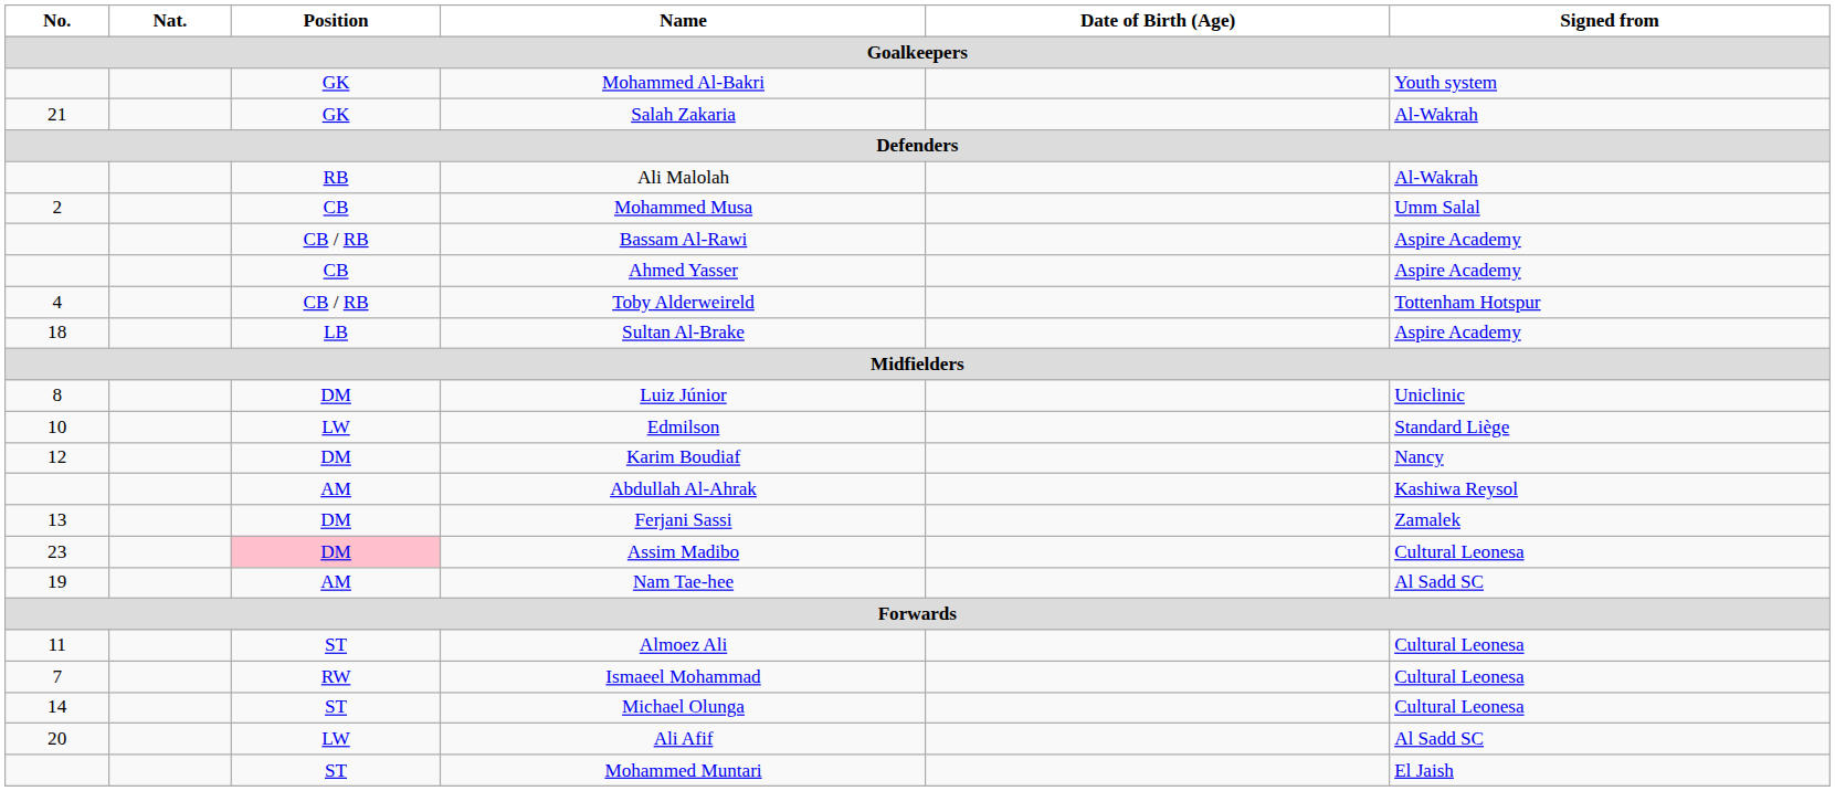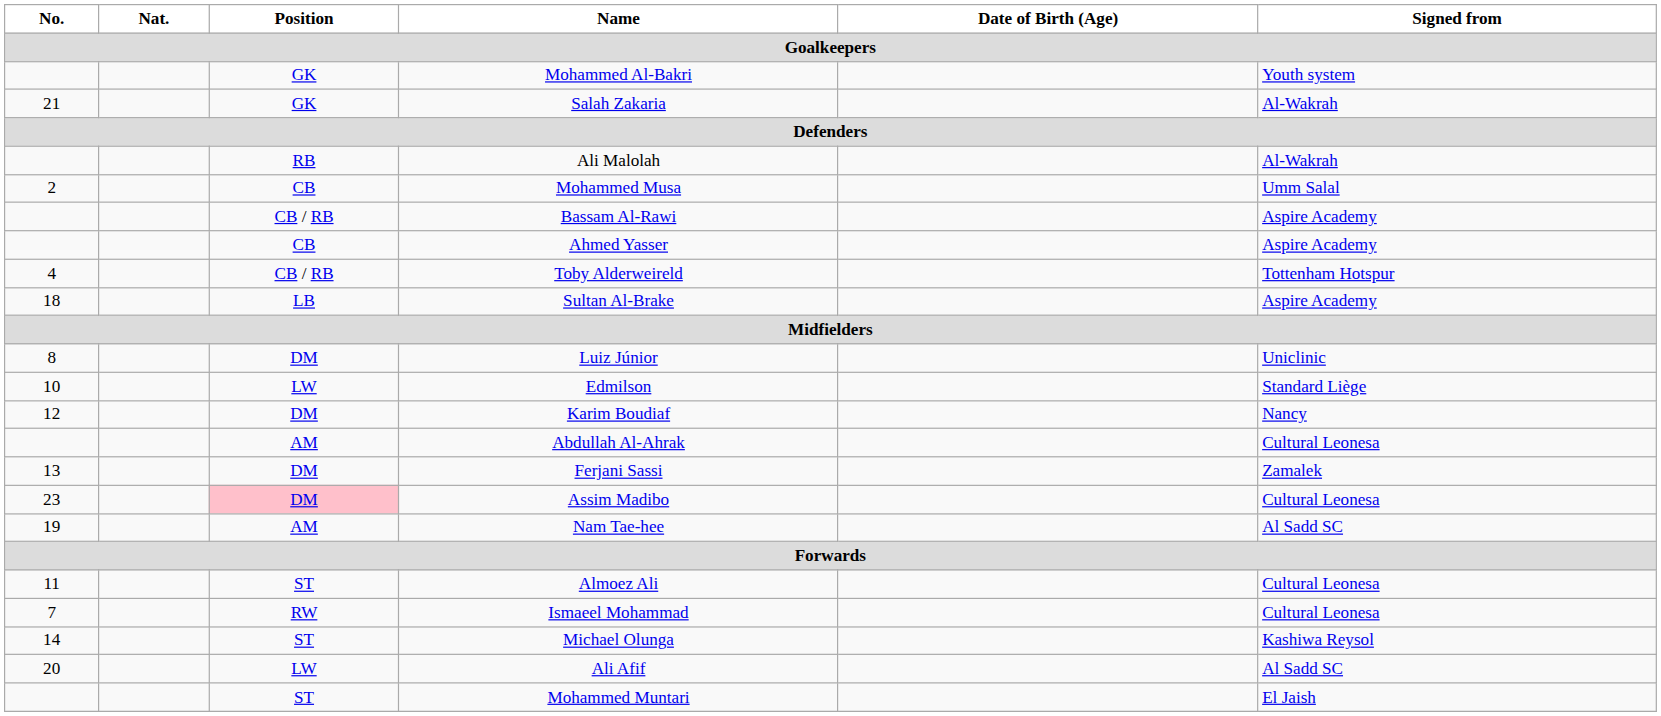 <table class="wikitable" style="text-align:center; font-size:90%; width:70%">
 <tr>
 <th style="background:white; color:black; text-align:center;">No.</th>
 <th style="background:white; color:black; text-align:center;">Nat.</th>
 <th style="background:white; color:black; text-align:center;">Position</th>
 <th style="background:white; color:black; text-align:center;">Name</th>
 <th style="background:white; color:black; text-align:center;">Date of Birth (Age)</th>
 <th style="background:white; color:black; text-align:center;">Signed from</th>
 </tr>
 <tr>
 <th colspan=10 style="background:#DCDCDC; text-align:center;">Goalkeepers</th>
 </tr>
 <tr>
 <td></td>
 <td></td>
 <td><a href='#'>GK</a></td>
 <td><a href='#'>Mohammed Al-Bakri</a></td>
 <td></td>
 <td style="text-align:left"> <a href='#'>Youth system</a></td>
 </tr>
 <tr>
 <td>21</td>
 <td></td>
 <td><a href='#'>GK</a></td>
 <td><a href='#'>Salah Zakaria</a></td>
 <td></td>
 <td style="text-align:left"> <a href='#'>Al-Wakrah</a></td>
 </tr>
 <tr>
 <th colspan=10 style="background:#DCDCDC; text-align:center;">Defenders</th>
 </tr>
 <tr>
 <td></td>
 <td></td>
 <td><a href='#'>RB</a></td>
 <td>Ali Malolah</td>
 <td></td>
 <td style="text-align:left"> <a href='#'>Al-Wakrah</a></td>
 </tr>
 <tr>
 <td>2</td>
 <td></td>
 <td><a href='#'>CB</a></td>
 <td><a href='#'>Mohammed Musa</a></td>
 <td></td>
 <td style="text-align:left"> <a href='#'>Umm Salal</a></td>
 </tr>
 <tr>
 <td></td>
 <td></td>
 <td><a href='#'>CB</a> / <a href='#'>RB</a></td>
 <td><a href='#'>Bassam Al-Rawi</a></td>
 <td></td>
 <td style="text-align:left"> <a href='#'>Aspire Academy</a></td>
 </tr>
 <tr>
 <td></td>
 <td></td>
 <td><a href='#'>CB</a></td>
 <td><a href='#'>Ahmed Yasser</a></td>
 <td></td>
 <td style="text-align:left"> <a href='#'>Aspire Academy</a></td>
 </tr>
 <tr>
 <td>4</td>
 <td></td>
 <td><a href='#'>CB</a> / <a href='#'>RB</a></td>
 <td><a href='#'>Toby Alderweireld</a></td>
 <td></td>
 <td style="text-align:left"> <a href='#'>Tottenham Hotspur</a></td>
 </tr>
 <tr>
 <td>18</td>
 <td></td>
 <td><a href='#'>LB</a></td>
 <td><a href='#'>Sultan Al-Brake</a></td>
 <td></td>
 <td style="text-align:left"> <a href='#'>Aspire Academy</a></td>
 </tr>
 <tr>
 <th colspan=10 style="background:#DCDCDC; text-align:center;">Midfielders</th>
 </tr>
 <tr>
 <td>8</td>
 <td></td>
 <td><a href='#'>DM</a></td>
 <td><a href='#'>Luiz Júnior</a></td>
 <td></td>
 <td style="text-align:left"> <a href='#'>Uniclinic</a></td>
 </tr>
 <tr>
 <td>10</td>
 <td></td>
 <td><a href='#'>LW</a></td>
 <td><a href='#'>Edmilson</a></td>
 <td></td>
 <td style="text-align:left"> <a href='#'>Standard Liège</a></td>
 </tr>
 <tr>
 <td>12</td>
 <td></td>
 <td><a href='#'>DM</a></td>
 <td><a href='#'>Karim Boudiaf</a></td>
 <td></td>
 <td style="text-align:left"> <a href='#'>Nancy</a></td>
 </tr>
 <tr>
 <td></td>
 <td></td>
 <td><a href='#'>AM</a></td>
 <td><a href='#'>Abdullah Al-Ahrak</a></td>
 <td></td>
-<td style="text-align:left"> <a href='#'>Kashiwa Reysol</a></td>
+<td style="text-align:left"> <a href='#'>Cultural Leonesa</a></td>
 </tr>
 <tr>
 <td>13</td>
 <td></td>
 <td><a href='#'>DM</a></td>
 <td><a href='#'>Ferjani Sassi</a></td>
 <td></td>
 <td style="text-align:left"> <a href='#'>Zamalek</a></td>
 </tr>
 <tr>
 <td>23</td>
 <td></td>
 <td style="background: pink;"><a href='#'>DM</a></td>
 <td><a href='#'>Assim Madibo</a></td>
 <td></td>
 <td style="text-align:left"> <a href='#'>Cultural Leonesa</a></td>
 </tr>
 <tr>
 <td>19</td>
 <td></td>
 <td><a href='#'>AM</a></td>
 <td><a href='#'>Nam Tae-hee</a></td>
 <td></td>
 <td style="text-align:left"> <a href='#'>Al Sadd SC</a></td>
 </tr>
 <tr>
 <th colspan=10 style="background:#DCDCDC; text-align:center;">Forwards</th>
 </tr>
 <tr>
 <td>11</td>
 <td></td>
 <td><a href='#'>ST</a></td>
 <td><a href='#'>Almoez Ali</a></td>
 <td></td>
 <td style="text-align:left"> <a href='#'>Cultural Leonesa</a></td>
 </tr>
 <tr>
 <td>7</td>
 <td></td>
 <td><a href='#'>RW</a></td>
 <td><a href='#'>Ismaeel Mohammad</a></td>
 <td></td>
 <td style="text-align:left"> <a href='#'>Cultural Leonesa</a></td>
 </tr>
 <tr>
 <td>14</td>
 <td></td>
 <td><a href='#'>ST</a></td>
 <td><a href='#'>Michael Olunga</a></td>
 <td></td>
-<td style="text-align:left"> <a href='#'>Cultural Leonesa</a></td>
+<td style="text-align:left"> <a href='#'>Kashiwa Reysol</a></td>
 </tr>
 <tr>
 <td>20</td>
 <td></td>
 <td><a href='#'>LW</a></td>
 <td><a href='#'>Ali Afif</a></td>
 <td></td>
 <td style="text-align:left"> <a href='#'>Al Sadd SC</a></td>
 </tr>
 <tr>
 <td></td>
 <td></td>
 <td><a href='#'>ST</a></td>
 <td><a href='#'>Mohammed Muntari</a></td>
 <td></td>
 <td style="text-align:left"> <a href='#'>El Jaish</a></td>
 </tr>
 <tr>
 </tr>
 </table>
